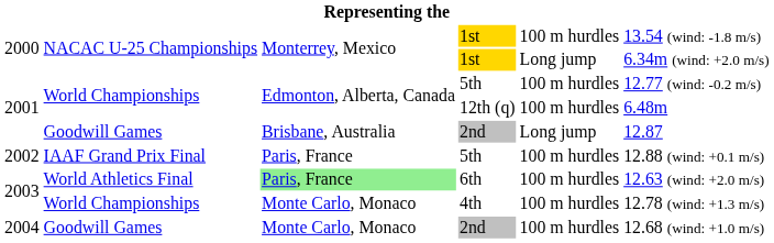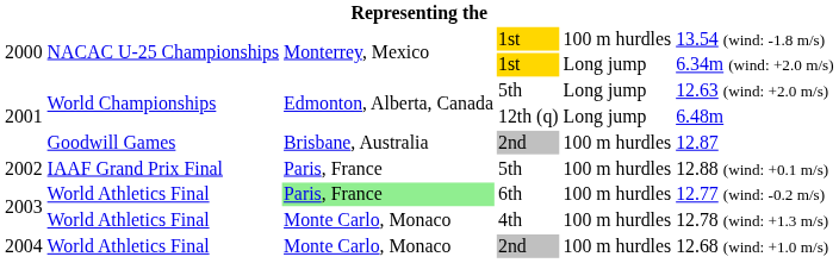 <table>
 <tr>
 <th colspan="6">Representing the </th>
 </tr>
 <tr>
 <td rowspan=2>2000</td>
 <td rowspan=2><a href='#'>NACAC U-25 Championships</a></td>
 <td rowspan=2><a href='#'>Monterrey</a>, Mexico</td>
 <td bgcolor=gold>1st</td>
 <td>100 m hurdles</td>
 <td><a href='#'>13.54</a> <small>(wind: -1.8 m/s)</small></td>
 </tr>
 <tr>
 <td bgcolor=gold>1st</td>
 <td>Long jump</td>
 <td><a href='#'>6.34m</a> <small>(wind: +2.0 m/s)</small></td>
 </tr>
 <tr>
 <td rowspan=3>2001</td>
 <td rowspan=2><a href='#'>World Championships</a></td>
 <td rowspan=2><a href='#'>Edmonton</a>, Alberta, Canada</td>
 <td>5th</td>
-<td>100 m hurdles</td>
-<td><a href='#'>12.77</a> <small>(wind: -0.2 m/s)</small></td>
+<td>Long jump</td>
+<td><a href='#'>12.63</a> <small>(wind: +2.0 m/s)</small></td>
 </tr>
 <tr>
 <td>12th (q)</td>
-<td>100 m hurdles</td>
+<td>Long jump</td>
 <td><a href='#'>6.48m</a></td>
 </tr>
 <tr>
 <td><a href='#'>Goodwill Games</a></td>
 <td><a href='#'>Brisbane</a>, Australia</td>
 <td bgcolor=silver>2nd</td>
-<td>Long jump</td>
+<td>100 m hurdles</td>
 <td><a href='#'>12.87</a></td>
 </tr>
 <tr>
 <td>2002</td>
 <td><a href='#'>IAAF Grand Prix Final</a></td>
 <td><a href='#'>Paris</a>, France</td>
 <td>5th</td>
 <td>100 m hurdles</td>
 <td>12.88 <small>(wind: +0.1 m/s)</small></td>
 </tr>
 <tr>
 <td rowspan=2>2003</td>
 <td><a href='#'>World Athletics Final</a></td>
 <td style="background: lightgreen;"><a href='#'>Paris</a>, France</td>
 <td>6th</td>
 <td>100 m hurdles</td>
-<td><a href='#'>12.63</a> <small>(wind: +2.0 m/s)</small></td>
+<td><a href='#'>12.77</a> <small>(wind: -0.2 m/s)</small></td>
 </tr>
 <tr>
-<td><a href='#'>World Championships</a></td>
+<td><a href='#'>World Athletics Final</a></td>
 <td><a href='#'>Monte Carlo</a>, Monaco</td>
 <td>4th</td>
 <td>100 m hurdles</td>
 <td>12.78 <small>(wind: +1.3 m/s)</small></td>
 </tr>
 <tr>
 <td>2004</td>
-<td><a href='#'>Goodwill Games</a></td>
+<td><a href='#'>World Athletics Final</a></td>
 <td><a href='#'>Monte Carlo</a>, Monaco</td>
 <td bgcolor=silver>2nd</td>
 <td>100 m hurdles</td>
 <td>12.68 <small>(wind: +1.0 m/s)</small></td>
 </tr>
 </table>
